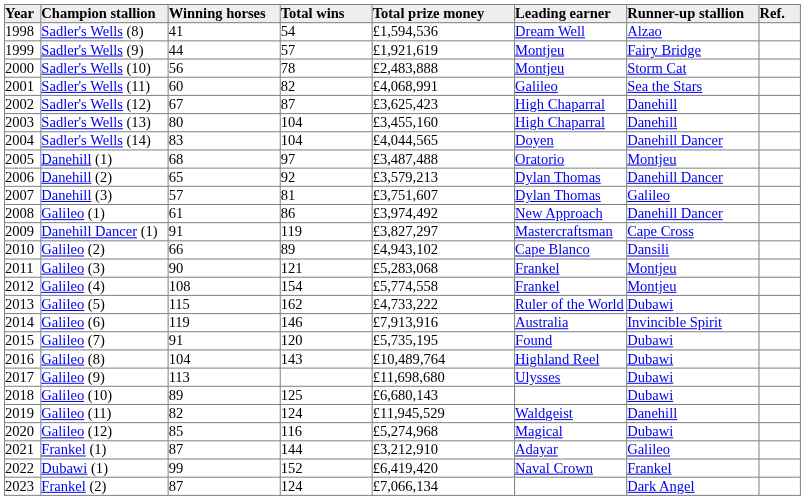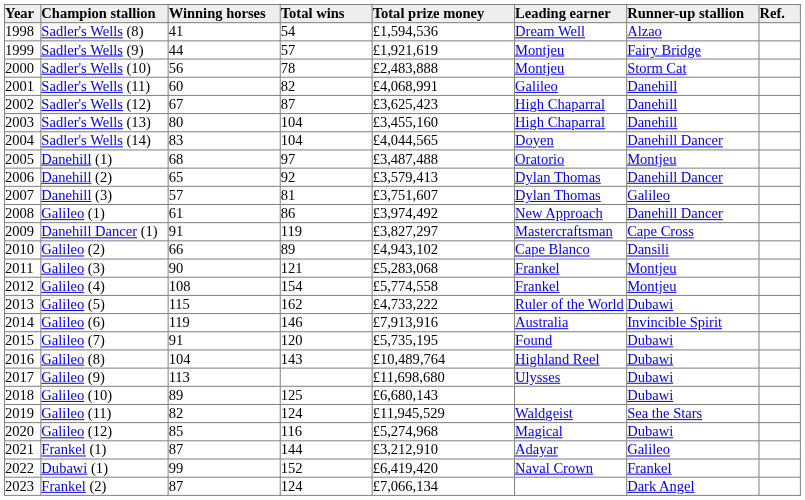 <table border="1" cellpadding="0" style="border-collapse: collapse; font-size:90%">
 <tr style="background:#eee;">
 <td style="width:35px;"><strong>Year</strong></td>
 <td style="width:125px;"><strong>Champion stallion</strong></td>
 <td style="width:110px;"><strong>Winning horses</strong></td>
 <td style="width:90px;"><strong>Total wins</strong></td>
 <td style="width:140px;"><strong>Total prize money</strong></td>
 <td style="width:110px;"><strong>Leading earner</strong></td>
 <td style="width:130px;"><strong>Runner-up stallion</strong></td>
 <td style="width:40px;"><strong>Ref.</strong></td>
 </tr>
 <tr>
 <td>1998</td>
 <td><a href='#'>Sadler's Wells</a> (8)</td>
 <td>41</td>
 <td>54</td>
 <td>£1,594,536</td>
 <td><a href='#'>Dream Well</a></td>
 <td><a href='#'>Alzao</a></td>
 <td></td>
 </tr>
 <tr>
 <td>1999</td>
 <td><a href='#'>Sadler's Wells</a> (9)</td>
 <td>44</td>
 <td>57</td>
 <td>£1,921,619</td>
 <td><a href='#'>Montjeu</a></td>
 <td><a href='#'>Fairy Bridge</a></td>
 <td></td>
 </tr>
 <tr>
 <td>2000</td>
 <td><a href='#'>Sadler's Wells</a> (10)</td>
 <td>56</td>
 <td>78</td>
 <td>£2,483,888</td>
 <td><a href='#'>Montjeu</a></td>
 <td><a href='#'>Storm Cat</a></td>
 <td></td>
 </tr>
 <tr>
 <td>2001</td>
 <td><a href='#'>Sadler's Wells</a> (11)</td>
 <td>60</td>
 <td>82</td>
 <td>£4,068,991</td>
 <td><a href='#'>Galileo</a></td>
-<td><a href='#'>Sea the Stars</a></td>
+<td><a href='#'>Danehill</a></td>
 <td></td>
 </tr>
 <tr>
 <td>2002</td>
 <td><a href='#'>Sadler's Wells</a> (12)</td>
 <td>67</td>
 <td>87</td>
 <td>£3,625,423</td>
 <td><a href='#'>High Chaparral</a></td>
 <td><a href='#'>Danehill</a></td>
 <td></td>
 </tr>
 <tr>
 <td>2003</td>
 <td><a href='#'>Sadler's Wells</a> (13)</td>
 <td>80</td>
 <td>104</td>
 <td>£3,455,160</td>
 <td><a href='#'>High Chaparral</a></td>
 <td><a href='#'>Danehill</a></td>
 <td></td>
 </tr>
 <tr>
 <td>2004</td>
 <td><a href='#'>Sadler's Wells</a> (14)</td>
 <td>83</td>
 <td>104</td>
 <td>£4,044,565</td>
 <td><a href='#'>Doyen</a></td>
 <td><a href='#'>Danehill Dancer</a></td>
 <td></td>
 </tr>
 <tr>
 <td>2005</td>
 <td><a href='#'>Danehill</a> (1)</td>
 <td>68</td>
 <td>97</td>
 <td>£3,487,488</td>
 <td><a href='#'>Oratorio</a></td>
 <td><a href='#'>Montjeu</a></td>
 <td></td>
 </tr>
 <tr>
 <td>2006</td>
 <td><a href='#'>Danehill</a> (2)</td>
 <td>65</td>
 <td>92</td>
-<td>£3,579,213</td>
+<td>£3,579,413</td>
 <td><a href='#'>Dylan Thomas</a></td>
 <td><a href='#'>Danehill Dancer</a></td>
 <td></td>
 </tr>
 <tr>
 <td>2007</td>
 <td><a href='#'>Danehill</a> (3)</td>
 <td>57</td>
 <td>81</td>
 <td>£3,751,607</td>
 <td><a href='#'>Dylan Thomas</a></td>
 <td><a href='#'>Galileo</a></td>
 <td></td>
 </tr>
 <tr>
 <td>2008</td>
 <td><a href='#'>Galileo</a> (1)</td>
 <td>61</td>
 <td>86</td>
 <td>£3,974,492</td>
 <td><a href='#'>New Approach</a></td>
 <td><a href='#'>Danehill Dancer</a></td>
 <td></td>
 </tr>
 <tr>
 <td>2009</td>
 <td><a href='#'>Danehill Dancer</a> (1)</td>
 <td>91</td>
 <td>119</td>
 <td>£3,827,297</td>
 <td><a href='#'>Mastercraftsman</a></td>
 <td><a href='#'>Cape Cross</a></td>
 <td></td>
 </tr>
 <tr>
 <td>2010</td>
 <td><a href='#'>Galileo</a> (2)</td>
 <td>66</td>
 <td>89</td>
 <td>£4,943,102</td>
 <td><a href='#'>Cape Blanco</a></td>
 <td><a href='#'>Dansili</a></td>
 <td></td>
 </tr>
 <tr>
 <td>2011</td>
 <td><a href='#'>Galileo</a> (3)</td>
 <td>90</td>
 <td>121</td>
 <td>£5,283,068</td>
 <td><a href='#'>Frankel</a></td>
 <td><a href='#'>Montjeu</a></td>
 <td></td>
 </tr>
 <tr>
 <td>2012</td>
 <td><a href='#'>Galileo</a> (4)</td>
 <td>108</td>
 <td>154</td>
 <td>£5,774,558</td>
 <td><a href='#'>Frankel</a></td>
 <td><a href='#'>Montjeu</a></td>
 <td></td>
 </tr>
 <tr>
 <td>2013</td>
 <td><a href='#'>Galileo</a> (5)</td>
 <td>115</td>
 <td>162</td>
 <td>£4,733,222</td>
 <td><a href='#'>Ruler of the World</a></td>
 <td><a href='#'>Dubawi</a></td>
 <td></td>
 </tr>
 <tr>
 <td>2014</td>
 <td><a href='#'>Galileo</a> (6)</td>
 <td>119</td>
 <td>146</td>
 <td>£7,913,916</td>
 <td><a href='#'>Australia</a></td>
 <td><a href='#'>Invincible Spirit</a></td>
 <td></td>
 </tr>
 <tr>
 <td>2015</td>
 <td><a href='#'>Galileo</a> (7)</td>
 <td>91</td>
 <td>120</td>
 <td>£5,735,195</td>
 <td><a href='#'>Found</a></td>
 <td><a href='#'>Dubawi</a></td>
 <td></td>
 </tr>
 <tr>
 <td>2016</td>
 <td><a href='#'>Galileo</a> (8)</td>
 <td>104</td>
 <td>143</td>
 <td>£10,489,764</td>
 <td><a href='#'>Highland Reel</a></td>
 <td><a href='#'>Dubawi</a></td>
 <td></td>
 </tr>
 <tr>
 <td>2017</td>
 <td><a href='#'>Galileo</a> (9)</td>
 <td>113</td>
 <td></td>
 <td>£11,698,680</td>
 <td><a href='#'>Ulysses</a></td>
 <td><a href='#'>Dubawi</a></td>
 <td></td>
 </tr>
 <tr>
 <td>2018</td>
 <td><a href='#'>Galileo</a> (10)</td>
 <td>89</td>
 <td>125</td>
 <td>£6,680,143</td>
 <td></td>
 <td><a href='#'>Dubawi</a></td>
 <td></td>
 </tr>
 <tr>
 <td>2019</td>
 <td><a href='#'>Galileo</a> (11)</td>
 <td>82</td>
 <td>124</td>
 <td>£11,945,529</td>
 <td><a href='#'>Waldgeist</a></td>
-<td><a href='#'>Danehill</a></td>
+<td><a href='#'>Sea the Stars</a></td>
 <td></td>
 </tr>
 <tr>
 <td>2020</td>
 <td><a href='#'>Galileo</a> (12)</td>
 <td>85</td>
 <td>116</td>
 <td>£5,274,968</td>
 <td><a href='#'>Magical</a></td>
 <td><a href='#'>Dubawi</a></td>
 <td></td>
 </tr>
 <tr>
 <td>2021</td>
 <td><a href='#'>Frankel</a> (1)</td>
 <td>87</td>
 <td>144</td>
 <td>£3,212,910</td>
 <td><a href='#'>Adayar</a></td>
 <td><a href='#'>Galileo</a></td>
 <td></td>
 </tr>
 <tr>
 <td>2022</td>
 <td><a href='#'>Dubawi</a> (1)</td>
 <td>99</td>
 <td>152</td>
 <td>£6,419,420</td>
 <td><a href='#'>Naval Crown</a></td>
 <td><a href='#'>Frankel</a></td>
 <td></td>
 </tr>
 <tr>
 <td>2023</td>
 <td><a href='#'>Frankel</a> (2)</td>
 <td>87</td>
 <td>124</td>
 <td>£7,066,134</td>
 <td></td>
 <td><a href='#'>Dark Angel</a></td>
 <td></td>
 </tr>
 </table>
